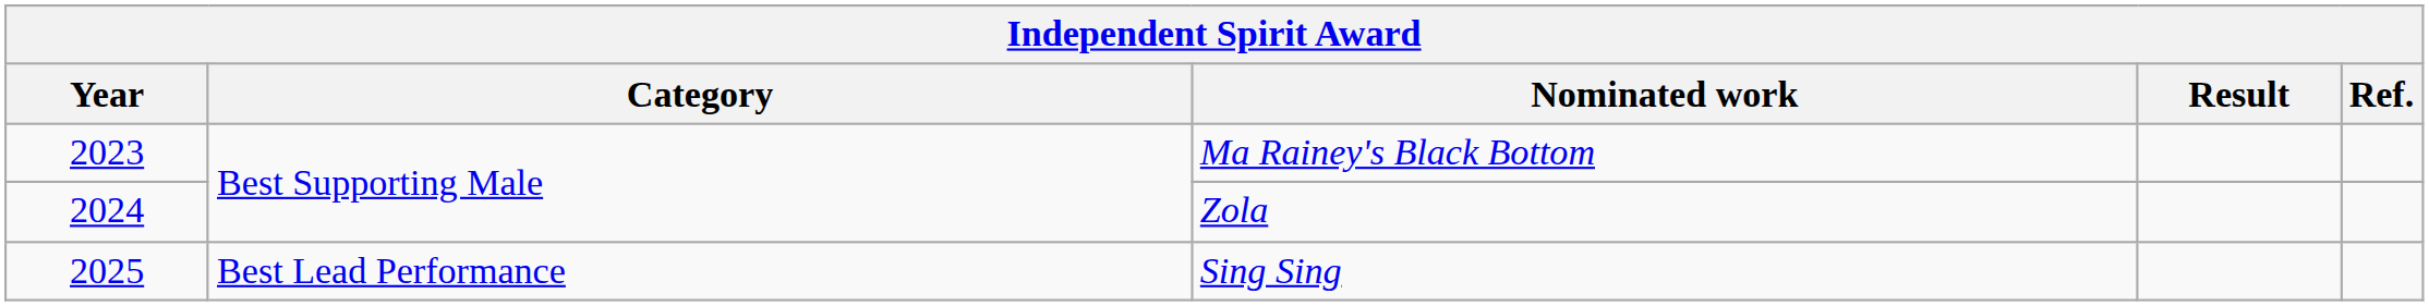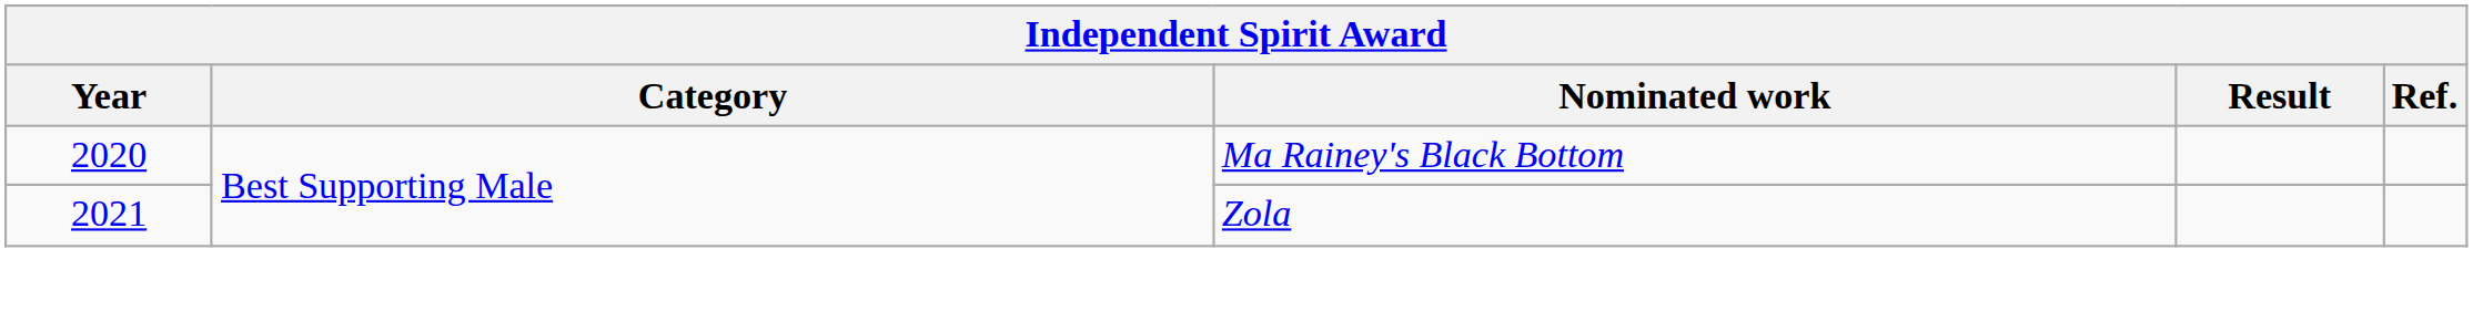 <table class=wikitable>
 <tr>
 <th colspan=5><a href='#'>Independent Spirit Award</a></th>
 </tr>
 <tr>
 <th scope="col" style="width:5em;">Year</th>
 <th scope="col" style="width:26em;">Category</th>
 <th scope="col" style="width:25em;">Nominated work</th>
 <th scope="col" style="width:5em;">Result</th>
 <th>Ref.</th>
 </tr>
 <tr>
-<td style="text-align:center;"><a href='#'>2023</a></td>
+<td style="text-align:center;"><a href='#'>2020</a></td>
 <td rowspan="2"><a href='#'>Best Supporting Male</a></td>
 <td><em><a href='#'>Ma Rainey's Black Bottom</a></em></td>
 <td></td>
 <td></td>
 </tr>
 <tr>
-<td style="text-align:center;"><a href='#'>2024</a></td>
+<td style="text-align:center;"><a href='#'>2021</a></td>
 <td><em><a href='#'>Zola</a></em></td>
 <td></td>
 <td></td>
 </tr>
-<tr>
-<td style="text-align:center;"><a href='#'>2025</a></td>
-<td><a href='#'>Best Lead Performance</a></td>
-<td><em><a href='#'>Sing Sing</a></em></td>
-<td></td>
-<td></td>
-</tr>
 </table>
